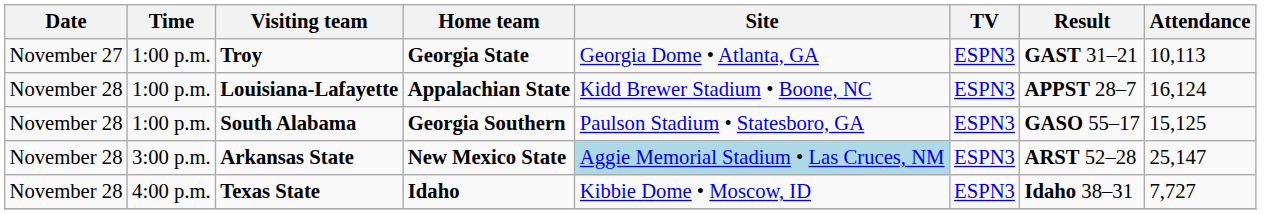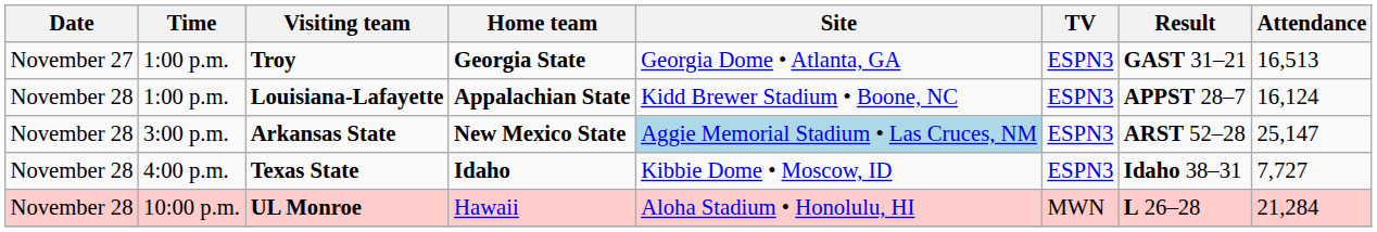 <table class="wikitable" style="font-size:95%;">
 <tr>
 <th>Date</th>
 <th>Time</th>
 <th>Visiting team</th>
 <th>Home team</th>
 <th>Site</th>
 <th>TV</th>
 <th>Result</th>
 <th>Attendance</th>
 </tr>
 <tr>
 <td>November 27</td>
 <td>1:00 p.m.</td>
 <td><strong>Troy</strong></td>
 <td><strong>Georgia State</strong></td>
 <td><a href='#'>Georgia Dome</a> • <a href='#'>Atlanta, GA</a></td>
 <td><a href='#'>ESPN3</a></td>
 <td><strong>GAST</strong> 31–21</td>
-<td>10,113</td>
+<td>16,513</td>
 </tr>
 <tr>
 <td>November 28</td>
 <td>1:00 p.m.</td>
 <td><strong>Louisiana-Lafayette</strong></td>
 <td><strong>Appalachian State</strong></td>
 <td><a href='#'>Kidd Brewer Stadium</a> • <a href='#'>Boone, NC</a></td>
 <td><a href='#'>ESPN3</a></td>
 <td><strong>APPST</strong> 28–7</td>
 <td>16,124</td>
-</tr>
-<tr>
-<td>November 28</td>
-<td>1:00 p.m.</td>
-<td><strong>South Alabama</strong></td>
-<td><strong>Georgia Southern</strong></td>
-<td><a href='#'>Paulson Stadium</a> • <a href='#'>Statesboro, GA</a></td>
-<td><a href='#'>ESPN3</a></td>
-<td><strong>GASO</strong> 55–17</td>
-<td>15,125</td>
 </tr>
 <tr>
 <td>November 28</td>
 <td>3:00 p.m.</td>
 <td><strong>Arkansas State</strong></td>
 <td><strong>New Mexico State</strong></td>
 <td style="background: lightblue;"><a href='#'>Aggie Memorial Stadium</a> • <a href='#'>Las Cruces, NM</a></td>
 <td><a href='#'>ESPN3</a></td>
 <td><strong>ARST</strong> 52–28</td>
 <td>25,147</td>
 </tr>
 <tr>
 <td>November 28</td>
 <td>4:00 p.m.</td>
 <td><strong>Texas State</strong></td>
 <td><strong>Idaho</strong></td>
 <td><a href='#'>Kibbie Dome</a> • <a href='#'>Moscow, ID</a></td>
 <td><a href='#'>ESPN3</a></td>
 <td><strong>Idaho</strong> 38–31</td>
 <td>7,727</td>
 </tr>
+<tr style="background:#fcc;">
+<td>November 28</td>
+<td>10:00 p.m.</td>
+<td><strong>UL Monroe</strong></td>
+<td><a href='#'>Hawaii</a></td>
+<td><a href='#'>Aloha Stadium</a> • <a href='#'>Honolulu, HI</a></td>
+<td>MWN</td>
+<td><strong>L</strong> 26–28</td>
+<td>21,284</td>
+</tr>
 <tr>
 </tr>
 </table>
